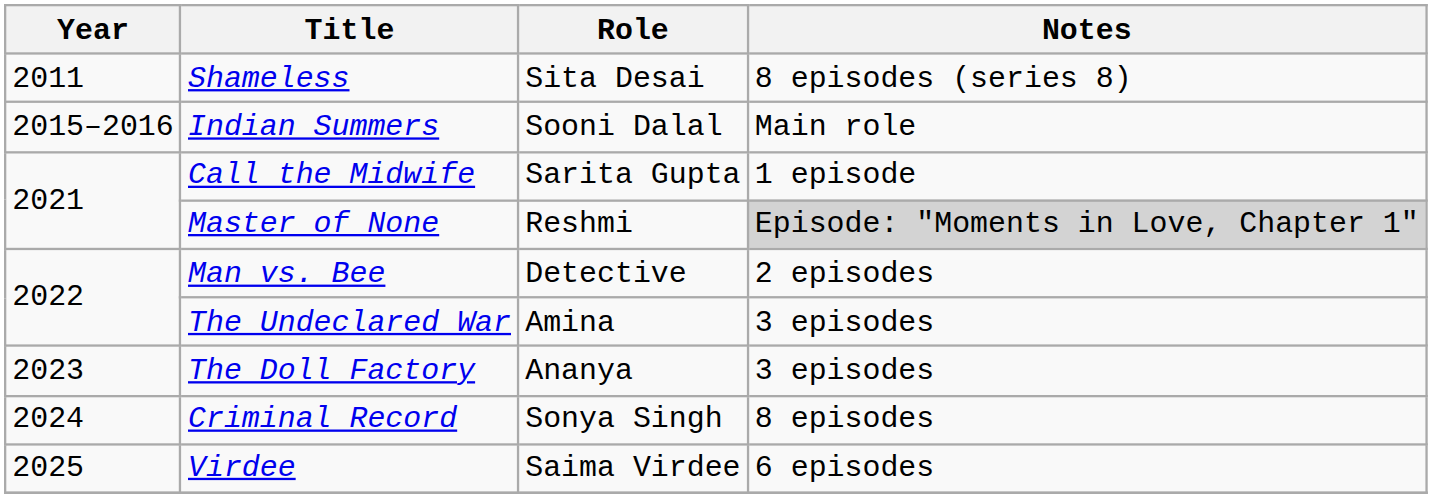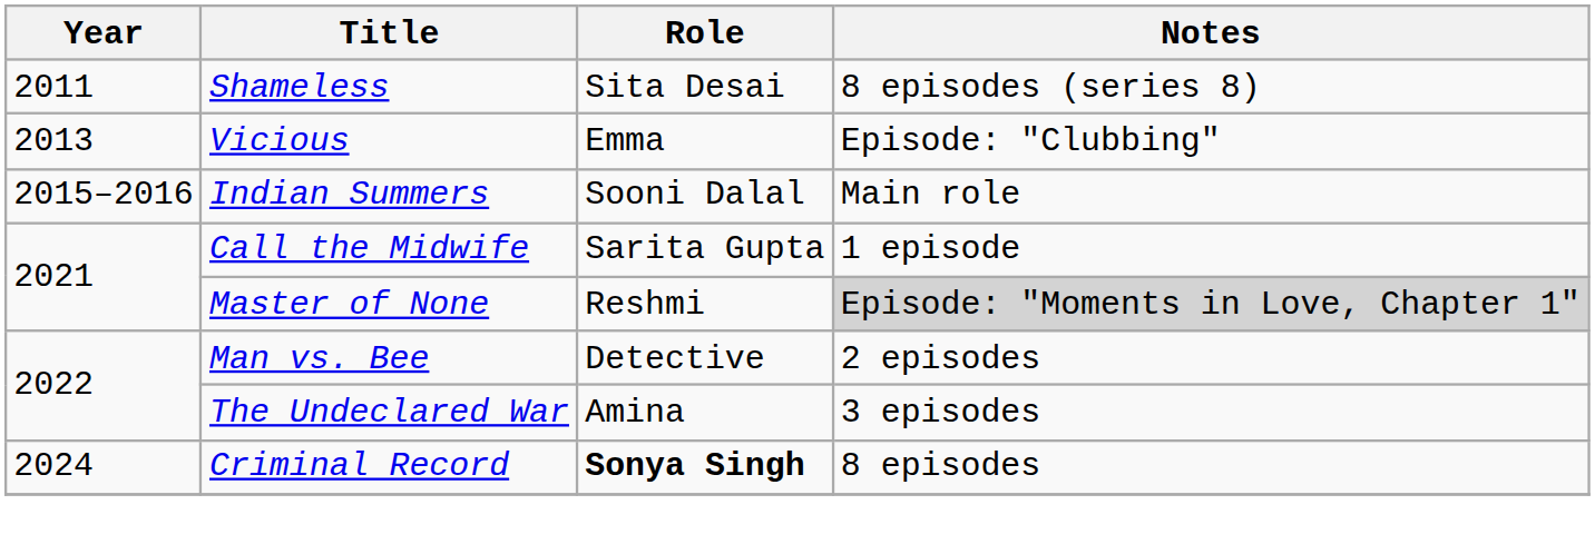 <table class="wikitable sortable">
 <tr>
 <th>Year</th>
 <th>Title</th>
 <th>Role</th>
 <th class="unsortable">Notes</th>
 </tr>
 <tr>
 <td>2011</td>
 <td><em><a href='#'>Shameless</a></em></td>
 <td>Sita Desai</td>
 <td>8 episodes (series 8)</td>
+</tr>
+<tr>
+<td>2013</td>
+<td><em><a href='#'>Vicious</a></em></td>
+<td>Emma</td>
+<td>Episode: "Clubbing"</td>
 </tr>
 <tr>
 <td>2015–2016</td>
 <td><em><a href='#'>Indian Summers</a></em></td>
 <td>Sooni Dalal</td>
 <td>Main role</td>
 </tr>
 <tr>
 <td rowspan="2">2021</td>
 <td><em><a href='#'>Call the Midwife</a></em></td>
 <td>Sarita Gupta</td>
 <td>1 episode</td>
 </tr>
 <tr>
 <td><em><a href='#'>Master of None</a></em></td>
 <td>Reshmi</td>
 <td style="background: lightgrey;">Episode: "Moments in Love, Chapter 1"</td>
 </tr>
 <tr>
 <td rowspan="2">2022</td>
 <td><em><a href='#'>Man vs. Bee</a></em></td>
 <td>Detective</td>
 <td>2 episodes</td>
 </tr>
 <tr>
 <td><em><a href='#'>The Undeclared War</a></em></td>
 <td>Amina</td>
 <td>3 episodes</td>
 </tr>
 <tr>
-<td>2023</td>
-<td><em><a href='#'>The Doll Factory</a></em></td>
-<td>Ananya</td>
-<td>3 episodes</td>
-</tr>
-<tr>
 <td>2024</td>
 <td><em><a href='#'>Criminal Record</a></em></td>
-<td>Sonya Singh</td>
+<td><strong>Sonya Singh</strong></td>
 <td>8 episodes</td>
-</tr>
-<tr>
-<td>2025</td>
-<td><em><a href='#'>Virdee</a></em></td>
-<td>Saima Virdee</td>
-<td>6 episodes</td>
 </tr>
 <tr>
 </tr>
 </table>
